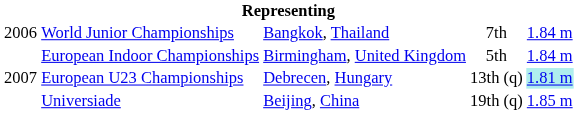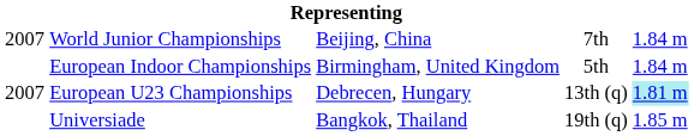 <table>
 <tr>
 <th colspan="6">Representing </th>
 </tr>
 <tr>
-<td>2006</td>
+<td>2007</td>
 <td><a href='#'>World Junior Championships</a></td>
-<td><a href='#'>Bangkok</a>, <a href='#'>Thailand</a></td>
+<td><a href='#'>Beijing</a>, <a href='#'>China</a></td>
 <td align="center">7th</td>
 <td><a href='#'>1.84 m</a></td>
 </tr>
 <tr>
 <td rowspan=3>2007</td>
 <td><a href='#'>European Indoor Championships</a></td>
 <td><a href='#'>Birmingham</a>, <a href='#'>United Kingdom</a></td>
 <td align="center">5th</td>
 <td align="center"><a href='#'>1.84 m</a></td>
 </tr>
 <tr>
 <td><a href='#'>European U23 Championships</a></td>
 <td><a href='#'>Debrecen</a>, <a href='#'>Hungary</a></td>
 <td>13th (q)</td>
 <td style="background: paleturquoise;"><a href='#'>1.81 m</a></td>
 </tr>
 <tr>
 <td><a href='#'>Universiade</a></td>
-<td><a href='#'>Beijing</a>, <a href='#'>China</a></td>
+<td><a href='#'>Bangkok</a>, <a href='#'>Thailand</a></td>
 <td align="center">19th (q)</td>
 <td align="center"><a href='#'>1.85 m</a></td>
 </tr>
 </table>
